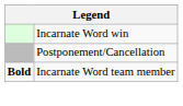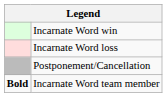 <table class="wikitable" style="font-size:90%">
 <tr>
 <th colspan="2">Legend</th>
 </tr>
 <tr>
 <td bgcolor="#ddffdd"> </td>
 <td>Incarnate Word win</td>
+</tr>
+<tr>
+<td bgcolor="#ffdddd"> </td>
+<td>Incarnate Word loss</td>
 </tr>
 <tr>
 <td bgcolor="#bbbbbb"> </td>
 <td>Postponement/Cancellation</td>
 </tr>
 <tr>
 <td><strong>Bold</strong></td>
 <td>Incarnate Word team member</td>
 </tr>
 </table>
